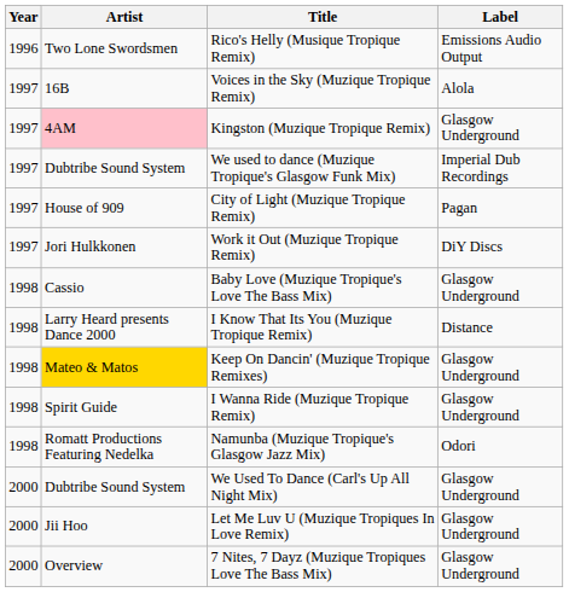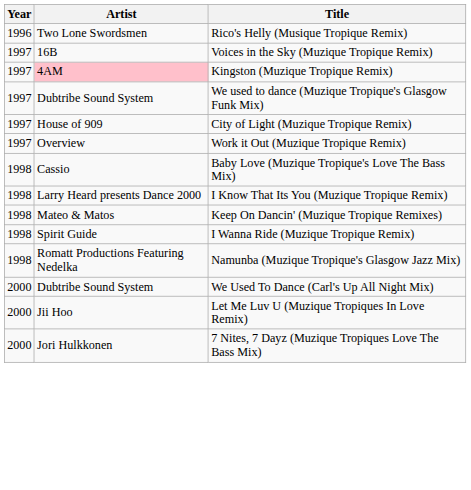 <table class="wikitable sortable">
 <tr>
 <th>Year</th>
 <th>Artist</th>
 <th>Title</th>
-<th>Label</th>
 </tr>
 <tr>
 <td>1996</td>
 <td>Two Lone Swordsmen</td>
 <td>Rico's Helly (Musique Tropique Remix)</td>
-<td>Emissions Audio Output</td>
 </tr>
 <tr>
 <td>1997</td>
 <td>16B</td>
 <td>Voices in the Sky (Muzique Tropique Remix)</td>
-<td>Alola</td>
 </tr>
 <tr>
 <td>1997</td>
 <td style="background: pink;">4AM</td>
 <td>Kingston (Muzique Tropique Remix)</td>
-<td>Glasgow Underground</td>
 </tr>
 <tr>
 <td>1997</td>
 <td>Dubtribe Sound System</td>
 <td>We used to dance (Muzique Tropique's Glasgow Funk Mix)</td>
-<td>Imperial Dub Recordings</td>
 </tr>
 <tr>
 <td>1997</td>
 <td>House of 909</td>
 <td>City of Light (Muzique Tropique Remix)</td>
-<td>Pagan</td>
 </tr>
 <tr>
 <td>1997</td>
-<td>Jori Hulkkonen</td>
+<td>Overview</td>
 <td>Work it Out (Muzique Tropique Remix)</td>
-<td>DiY Discs</td>
 </tr>
 <tr>
 <td>1998</td>
 <td>Cassio</td>
 <td>Baby Love (Muzique Tropique's Love The Bass Mix)</td>
-<td>Glasgow Underground</td>
 </tr>
 <tr>
 <td>1998</td>
 <td>Larry Heard presents Dance 2000</td>
 <td>I Know That Its You (Muzique Tropique Remix)</td>
-<td>Distance</td>
 </tr>
 <tr>
 <td>1998</td>
-<td style="background: gold;">Mateo & Matos</td>
+<td>Mateo & Matos</td>
 <td>Keep On Dancin' (Muzique Tropique Remixes)</td>
-<td>Glasgow Underground</td>
 </tr>
 <tr>
 <td>1998</td>
 <td>Spirit Guide</td>
 <td>I Wanna Ride (Muzique Tropique Remix)</td>
-<td>Glasgow Underground</td>
 </tr>
 <tr>
 <td>1998</td>
 <td>Romatt Productions Featuring Nedelka</td>
 <td>Namunba (Muzique Tropique's Glasgow Jazz Mix)</td>
-<td>Odori</td>
 </tr>
 <tr>
 <td>2000</td>
 <td>Dubtribe Sound System</td>
 <td>We Used To Dance (Carl's Up All Night Mix)</td>
-<td>Glasgow Underground</td>
 </tr>
 <tr>
 <td>2000</td>
 <td>Jii Hoo</td>
 <td>Let Me Luv U (Muzique Tropiques In Love Remix)</td>
-<td>Glasgow Underground</td>
 </tr>
 <tr>
 <td>2000</td>
-<td>Overview</td>
+<td>Jori Hulkkonen</td>
 <td>7 Nites, 7 Dayz (Muzique Tropiques Love The Bass Mix)</td>
-<td>Glasgow Underground</td>
 </tr>
 </table>
